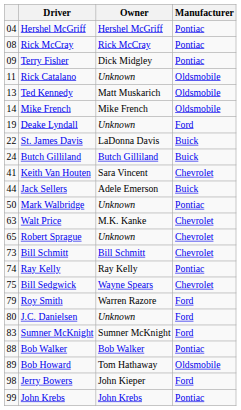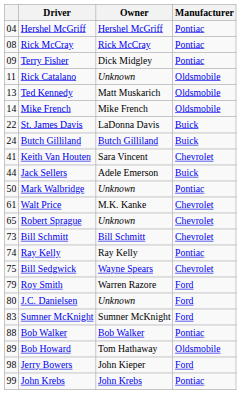 <table class="wikitable" style="font-size: 95%;">
 <tr>
 <th></th>
 <th>Driver</th>
 <th>Owner</th>
 <th>Manufacturer</th>
 </tr>
 <tr>
 <td>04</td>
 <td><a href='#'>Hershel McGriff</a></td>
 <td><a href='#'>Hershel McGriff</a></td>
 <td><a href='#'>Pontiac</a></td>
 </tr>
 <tr>
 <td>08</td>
 <td><a href='#'>Rick McCray</a></td>
 <td><a href='#'>Rick McCray</a></td>
 <td><a href='#'>Pontiac</a></td>
 </tr>
 <tr>
 <td>09</td>
 <td><a href='#'>Terry Fisher</a></td>
 <td>Dick Midgley</td>
 <td><a href='#'>Pontiac</a></td>
 </tr>
 <tr>
 <td>11</td>
 <td><a href='#'>Rick Catalano</a></td>
 <td><em>Unknown</em></td>
 <td><a href='#'>Oldsmobile</a></td>
 </tr>
 <tr>
 <td>13</td>
 <td><a href='#'>Ted Kennedy</a></td>
 <td>Matt Muskarich</td>
 <td><a href='#'>Oldsmobile</a></td>
 </tr>
 <tr>
 <td>14</td>
 <td><a href='#'>Mike French</a></td>
 <td>Mike French</td>
 <td><a href='#'>Oldsmobile</a></td>
 </tr>
 <tr>
-<td>19</td>
-<td><a href='#'>Deake Lyndall</a></td>
-<td><em>Unknown</em></td>
-<td><a href='#'>Ford</a></td>
-</tr>
-<tr>
 <td>22</td>
 <td><a href='#'>St. James Davis</a></td>
 <td>LaDonna Davis</td>
 <td><a href='#'>Buick</a></td>
 </tr>
 <tr>
 <td>24</td>
 <td><a href='#'>Butch Gilliland</a></td>
 <td><a href='#'>Butch Gilliland</a></td>
 <td><a href='#'>Buick</a></td>
 </tr>
 <tr>
 <td>41</td>
 <td><a href='#'>Keith Van Houten</a></td>
 <td>Sara Vincent</td>
 <td><a href='#'>Chevrolet</a></td>
 </tr>
 <tr>
 <td>44</td>
 <td><a href='#'>Jack Sellers</a></td>
 <td>Adele Emerson</td>
 <td><a href='#'>Buick</a></td>
 </tr>
 <tr>
 <td>50</td>
 <td><a href='#'>Mark Walbridge</a></td>
 <td><em>Unknown</em></td>
 <td><a href='#'>Pontiac</a></td>
 </tr>
 <tr>
-<td>63</td>
+<td>61</td>
 <td><a href='#'>Walt Price</a></td>
 <td>M.K. Kanke</td>
 <td><a href='#'>Chevrolet</a></td>
 </tr>
 <tr>
 <td>65</td>
 <td><a href='#'>Robert Sprague</a></td>
 <td><em>Unknown</em></td>
 <td><a href='#'>Chevrolet</a></td>
 </tr>
 <tr>
 <td>73</td>
 <td><a href='#'>Bill Schmitt</a></td>
 <td><a href='#'>Bill Schmitt</a></td>
 <td><a href='#'>Chevrolet</a></td>
 </tr>
 <tr>
 <td>74</td>
 <td><a href='#'>Ray Kelly</a></td>
 <td>Ray Kelly</td>
 <td><a href='#'>Pontiac</a></td>
 </tr>
 <tr>
 <td>75</td>
 <td><a href='#'>Bill Sedgwick</a></td>
 <td><a href='#'>Wayne Spears</a></td>
 <td><a href='#'>Chevrolet</a></td>
 </tr>
 <tr>
 <td>79</td>
 <td><a href='#'>Roy Smith</a></td>
 <td>Warren Razore</td>
 <td><a href='#'>Ford</a></td>
 </tr>
 <tr>
 <td>80</td>
 <td><a href='#'>J.C. Danielsen</a></td>
 <td><em>Unknown</em></td>
 <td><a href='#'>Ford</a></td>
 </tr>
 <tr>
 <td>83</td>
 <td><a href='#'>Sumner McKnight</a></td>
 <td>Sumner McKnight</td>
 <td><a href='#'>Ford</a></td>
 </tr>
 <tr>
 <td>88</td>
 <td><a href='#'>Bob Walker</a></td>
 <td><a href='#'>Bob Walker</a></td>
 <td><a href='#'>Pontiac</a></td>
 </tr>
 <tr>
 <td>89</td>
 <td><a href='#'>Bob Howard</a></td>
 <td>Tom Hathaway</td>
 <td><a href='#'>Oldsmobile</a></td>
 </tr>
 <tr>
 <td>98</td>
 <td><a href='#'>Jerry Bowers</a></td>
 <td>John Kieper</td>
 <td><a href='#'>Ford</a></td>
 </tr>
 <tr>
 <td>99</td>
 <td><a href='#'>John Krebs</a></td>
 <td><a href='#'>John Krebs</a></td>
 <td><a href='#'>Pontiac</a></td>
 </tr>
 </table>
